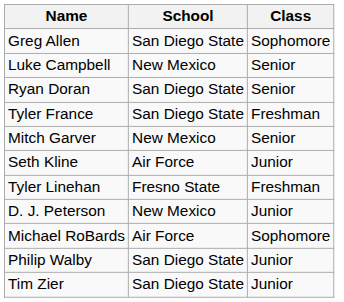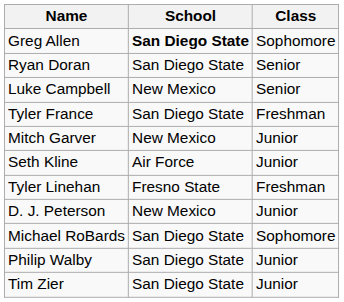 <table class=wikitable>
 <tr>
 <th>Name</th>
 <th>School</th>
 <th>Class</th>
 </tr>
 <tr>
 <td>Greg Allen</td>
+<td><strong>San Diego State</strong></td>
+<td>Sophomore</td>
+</tr>
+<tr>
+<td>Ryan Doran</td>
 <td>San Diego State</td>
-<td>Sophomore</td>
+<td>Senior</td>
 </tr>
 <tr>
 <td>Luke Campbell</td>
 <td>New Mexico</td>
-<td>Senior</td>
-</tr>
-<tr>
-<td>Ryan Doran</td>
-<td>San Diego State</td>
 <td>Senior</td>
 </tr>
 <tr>
 <td>Tyler France</td>
 <td>San Diego State</td>
 <td>Freshman</td>
 </tr>
 <tr>
 <td>Mitch Garver</td>
 <td>New Mexico</td>
-<td>Senior</td>
+<td>Junior</td>
 </tr>
 <tr>
 <td>Seth Kline</td>
 <td>Air Force</td>
 <td>Junior</td>
 </tr>
 <tr>
 <td>Tyler Linehan</td>
 <td>Fresno State</td>
 <td>Freshman</td>
 </tr>
 <tr>
 <td>D. J. Peterson</td>
 <td>New Mexico</td>
 <td>Junior</td>
 </tr>
 <tr>
 <td>Michael RoBards</td>
-<td>Air Force</td>
+<td>San Diego State</td>
 <td>Sophomore</td>
 </tr>
 <tr>
 <td>Philip Walby</td>
 <td>San Diego State</td>
 <td>Junior</td>
 </tr>
 <tr>
 <td>Tim Zier</td>
 <td>San Diego State</td>
 <td>Junior</td>
 </tr>
 </table>
